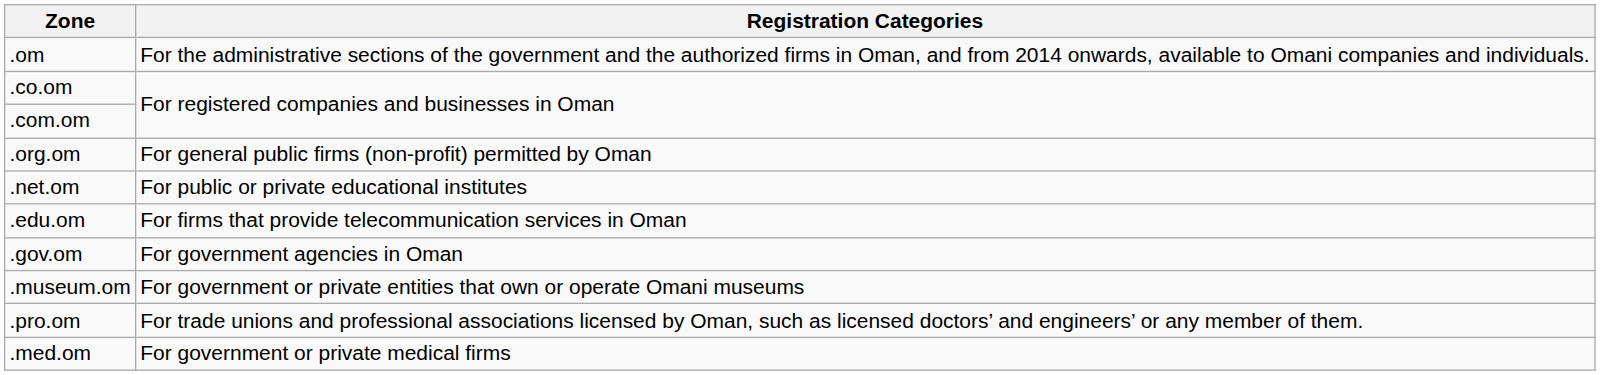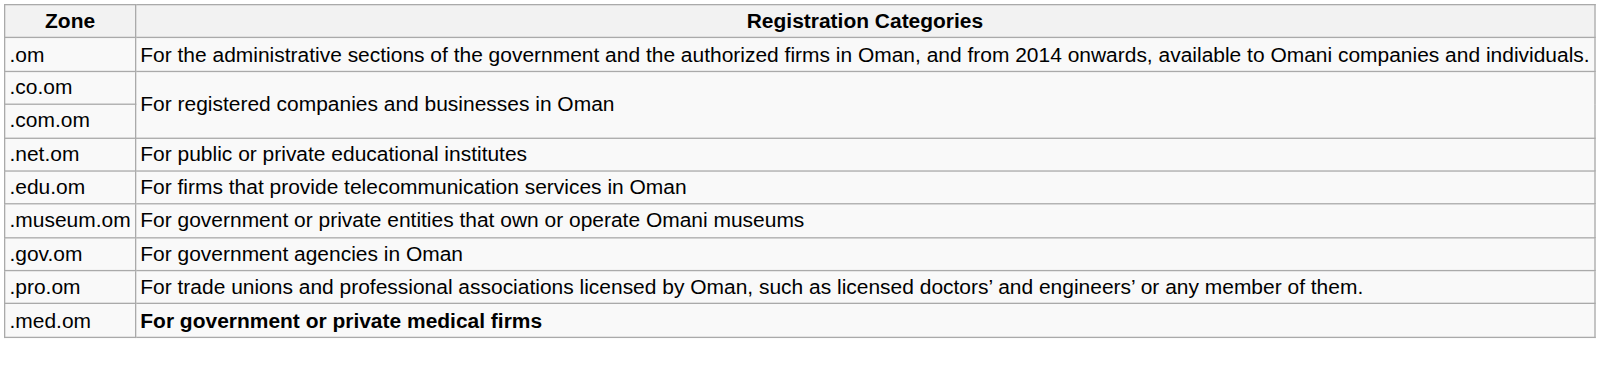 <table class="wikitable ">
 <tr>
 <th>Zone</th>
 <th>Registration Categories</th>
 </tr>
 <tr>
 <td>.om</td>
 <td>For the administrative sections of the government and the authorized firms in Oman, and from 2014 onwards, available to Omani companies and individuals.</td>
 </tr>
 <tr>
 <td>.co.om</td>
 <td rowspan="2">For registered companies and businesses in Oman</td>
 </tr>
 <tr>
 <td>.com.om</td>
 </tr>
 <tr>
-<td>.org.om</td>
-<td>For general public firms (non-profit) permitted by Oman</td>
-</tr>
-<tr>
 <td>.net.om</td>
 <td>For public or private educational institutes</td>
 </tr>
 <tr>
 <td>.edu.om</td>
 <td>For firms that provide telecommunication services in Oman</td>
 </tr>
 <tr>
+<td>.museum.om</td>
+<td>For government or private entities that own or operate Omani museums</td>
+</tr>
+<tr>
 <td>.gov.om</td>
 <td>For government agencies in Oman</td>
-</tr>
-<tr>
-<td>.museum.om</td>
-<td>For government or private entities that own or operate Omani museums</td>
 </tr>
 <tr>
 <td>.pro.om</td>
 <td>For trade unions and professional associations licensed by Oman, such as licensed doctors’ and engineers’ or any member of them.</td>
 </tr>
 <tr>
 <td>.med.om</td>
-<td>For government or private medical firms</td>
+<td><strong>For government or private medical firms</strong></td>
 </tr>
 </table>
